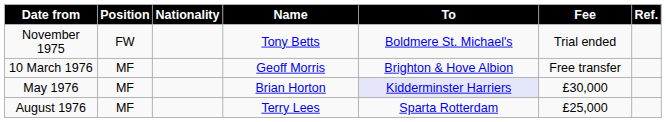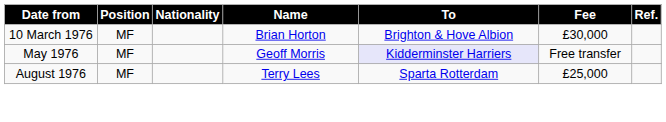 <table class="wikitable" style="text-align:center; font-size:90%; ">
 <tr>
 <th style="background:#000000; color:white; width:100px;">Date from</th>
 <th style="background:#000000; color:white; width:50px;">Position</th>
 <th style="background:#000000; color:white; width:50px;">Nationality</th>
 <th style="background:#000000; color:white; width:150px;">Name</th>
 <th style="background:#000000; color:white; width:200px;">To</th>
 <th style="background:#000000; color:white; width:100px;">Fee</th>
 <th style="background:#000000; color:white; width:25px;">Ref.</th>
 </tr>
 <tr>
-<td>November 1975</td>
-<td>FW</td>
-<td></td>
-<td><a href='#'>Tony Betts</a></td>
-<td><a href='#'>Boldmere St. Michael's</a></td>
-<td>Trial ended</td>
-<td></td>
-</tr>
-<tr>
 <td>10 March 1976</td>
 <td>MF</td>
 <td></td>
-<td><a href='#'>Geoff Morris</a></td>
+<td><a href='#'>Brian Horton</a></td>
 <td><a href='#'>Brighton & Hove Albion</a></td>
-<td>Free transfer</td>
+<td>£30,000</td>
 <td></td>
 </tr>
 <tr>
 <td>May 1976</td>
 <td>MF</td>
 <td></td>
-<td><a href='#'>Brian Horton</a></td>
+<td><a href='#'>Geoff Morris</a></td>
 <td style="background: lavender;"><a href='#'>Kidderminster Harriers</a></td>
-<td>£30,000</td>
+<td>Free transfer</td>
 <td></td>
 </tr>
 <tr>
 <td>August 1976</td>
 <td>MF</td>
 <td></td>
 <td><a href='#'>Terry Lees</a></td>
 <td> <a href='#'>Sparta Rotterdam</a></td>
 <td>£25,000</td>
 <td></td>
 </tr>
 </table>
